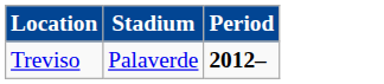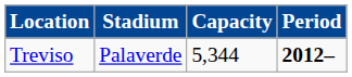 <table class="wikitable sortable">
 <tr>
 <th style="color:#FFFFFF; background:#024593;">Location</th>
 <th style="color:#FFFFFF; background:#024593;">Stadium</th>
+<th style="color:#FFFFFF; background:#024593;">Capacity</th>
 <th style="color:#FFFFFF; background:#024593;">Period</th>
 </tr>
 <tr>
 <td><a href='#'>Treviso</a></td>
 <td><a href='#'>Palaverde</a></td>
+<td>5,344</td>
 <td><strong>2012–</strong></td>
 </tr>
 </table>
